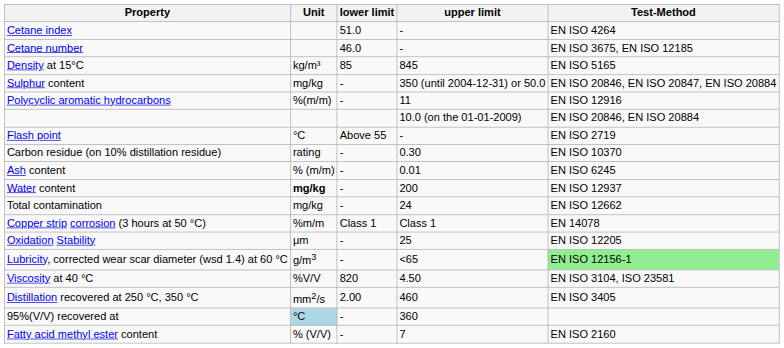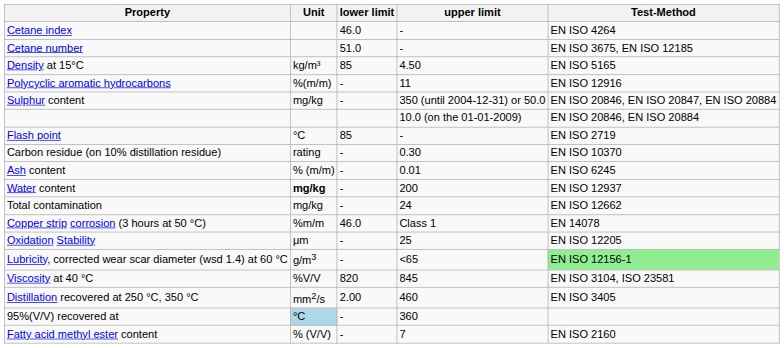 <table class="wikitable">
 <tr>
 <th>Property</th>
 <th>Unit</th>
 <th>lower limit</th>
 <th>upper limit</th>
 <th>Test-Method</th>
 </tr>
 <tr>
 <td><a href='#'>Cetane index</a></td>
 <td></td>
-<td>51.0</td>
+<td>46.0</td>
 <td>-</td>
 <td>EN ISO 4264</td>
 </tr>
 <tr>
 <td><a href='#'>Cetane number</a></td>
 <td></td>
-<td>46.0</td>
+<td>51.0</td>
 <td>-</td>
 <td>EN ISO 3675, EN ISO 12185</td>
 </tr>
 <tr>
 <td><a href='#'>Density</a> at 15°C</td>
 <td>kg/m³</td>
 <td>85</td>
-<td>845</td>
+<td>4.50</td>
 <td>EN ISO 5165</td>
+</tr>
+<tr>
+<td><a href='#'>Polycyclic aromatic hydrocarbons</a></td>
+<td>%(m/m)</td>
+<td>-</td>
+<td>11</td>
+<td>EN ISO 12916</td>
 </tr>
 <tr>
 <td><a href='#'>Sulphur</a> content</td>
 <td>mg/kg</td>
 <td>-</td>
 <td>350 (until 2004-12-31) or 50.0</td>
 <td>EN ISO 20846, EN ISO 20847, EN ISO 20884</td>
-</tr>
-<tr>
-<td><a href='#'>Polycyclic aromatic hydrocarbons</a></td>
-<td>%(m/m)</td>
-<td>-</td>
-<td>11</td>
-<td>EN ISO 12916</td>
 </tr>
 <tr>
 <td></td>
 <td></td>
 <td></td>
 <td>10.0 (on the 01-01-2009)</td>
 <td>EN ISO 20846, EN ISO 20884</td>
 </tr>
 <tr>
 <td><a href='#'>Flash point</a></td>
 <td>°C</td>
-<td>Above 55</td>
+<td>85</td>
 <td>-</td>
 <td>EN ISO 2719</td>
 </tr>
 <tr>
 <td>Carbon residue (on 10% distillation residue)</td>
 <td>rating</td>
 <td>-</td>
 <td>0.30</td>
 <td>EN ISO 10370</td>
 </tr>
 <tr>
 <td><a href='#'>Ash</a> content</td>
 <td>% (m/m)</td>
 <td>-</td>
 <td>0.01</td>
 <td>EN ISO 6245</td>
 </tr>
 <tr>
 <td><a href='#'>Water</a> content</td>
 <td><strong>mg/kg</strong></td>
 <td>-</td>
 <td>200</td>
 <td>EN ISO 12937</td>
 </tr>
 <tr>
 <td>Total contamination</td>
 <td>mg/kg</td>
 <td>-</td>
 <td>24</td>
 <td>EN ISO 12662</td>
 </tr>
 <tr>
 <td><a href='#'>Copper strip</a> <a href='#'>corrosion</a> (3 hours at 50 °C)</td>
 <td>%m/m</td>
-<td>Class 1</td>
+<td>46.0</td>
 <td>Class 1</td>
 <td>EN 14078</td>
 </tr>
 <tr>
 <td><a href='#'>Oxidation</a> <a href='#'>Stability</a></td>
 <td>μm</td>
 <td>-</td>
 <td>25</td>
 <td>EN ISO 12205</td>
 </tr>
 <tr>
 <td><a href='#'>Lubricity</a>, corrected wear scar diameter (wsd 1.4) at 60 °C</td>
 <td>g/m<sup>3</sup></td>
 <td>-</td>
 <td><65</td>
 <td style="background: lightgreen;">EN ISO 12156-1</td>
 </tr>
 <tr>
 <td><a href='#'>Viscosity</a> at 40 °C</td>
 <td>%V/V</td>
 <td>820</td>
-<td>4.50</td>
+<td>845</td>
 <td>EN ISO 3104, ISO 23581</td>
 </tr>
 <tr>
 <td><a href='#'>Distillation</a> recovered at 250 °C, 350 °C</td>
 <td>mm<sup>2</sup>/s</td>
 <td>2.00</td>
 <td>460</td>
 <td>EN ISO 3405</td>
 </tr>
 <tr>
 <td>95%(V/V) recovered at</td>
 <td style="background: lightblue;">°C</td>
 <td>-</td>
 <td>360</td>
 <td></td>
 </tr>
 <tr>
 <td><a href='#'>Fatty acid methyl ester</a> content</td>
 <td>% (V/V)</td>
 <td>-</td>
 <td>7</td>
 <td>EN ISO 2160</td>
 </tr>
 </table>
